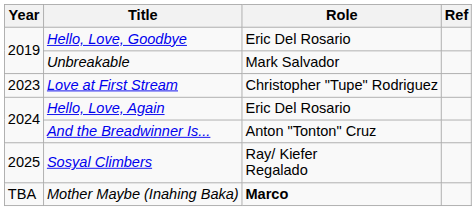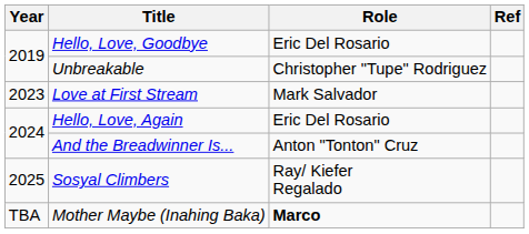 <table class="wikitable sortable">
 <tr>
 <th>Year</th>
 <th>Title</th>
 <th>Role</th>
 <th>Ref</th>
 </tr>
 <tr>
 <td rowspan=2>2019</td>
 <td><em><a href='#'>Hello, Love, Goodbye</a></em></td>
 <td>Eric Del Rosario</td>
 <td></td>
 </tr>
 <tr>
 <td><em>Unbreakable</em></td>
-<td>Mark Salvador</td>
+<td>Christopher "Tupe" Rodriguez</td>
 <td></td>
 </tr>
 <tr>
 <td>2023</td>
 <td><em><a href='#'>Love at First Stream</a></em></td>
-<td>Christopher "Tupe" Rodriguez</td>
+<td>Mark Salvador</td>
 <td align="center"></td>
 </tr>
 <tr>
 <td rowspan=2>2024</td>
 <td><em><a href='#'>Hello, Love, Again</a></em></td>
 <td>Eric Del Rosario</td>
 <td align="center"></td>
 </tr>
 <tr>
 <td><em><a href='#'>And the Breadwinner Is...</a></em></td>
 <td>Anton "Tonton" Cruz</td>
 <td align="center"></td>
 </tr>
 <tr>
 <td>2025</td>
 <td><em><a href='#'>Sosyal Climbers</a></em></td>
 <td>Ray/ Kiefer<br>Regalado</td>
 <td align="center"></td>
 </tr>
 <tr>
 <td>TBA</td>
 <td><em>Mother Maybe (Inahing Baka)</em></td>
 <td><strong>Marco</strong></td>
 <td align="center"></td>
 </tr>
 </table>
